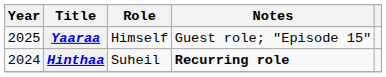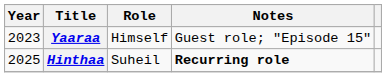 <table class="wikitable sortable plainrowheaders">
 <tr style="background:#ccc; text-align:center;">
 <th scope="col">Year</th>
 <th scope="col">Title</th>
 <th scope="col">Role</th>
 <th scope="col">Notes</th>
 <th scope="col" class="unsortable"></th>
 </tr>
 <tr>
-<td>2025</td>
+<td>2023</td>
 <th scope="row"><em><a href='#'>Yaaraa</a></em></th>
 <td>Himself</td>
 <td>Guest role; "Episode 15"</td>
 <td style="text-align: center;"></td>
 </tr>
 <tr>
-<td>2024</td>
+<td>2025</td>
 <th scope="row"><em><a href='#'>Hinthaa</a></em></th>
 <td>Suheil</td>
 <td><strong>Recurring role</strong></td>
 <td style="text-align: center;"></td>
 </tr>
 <tr>
 </tr>
 </table>
